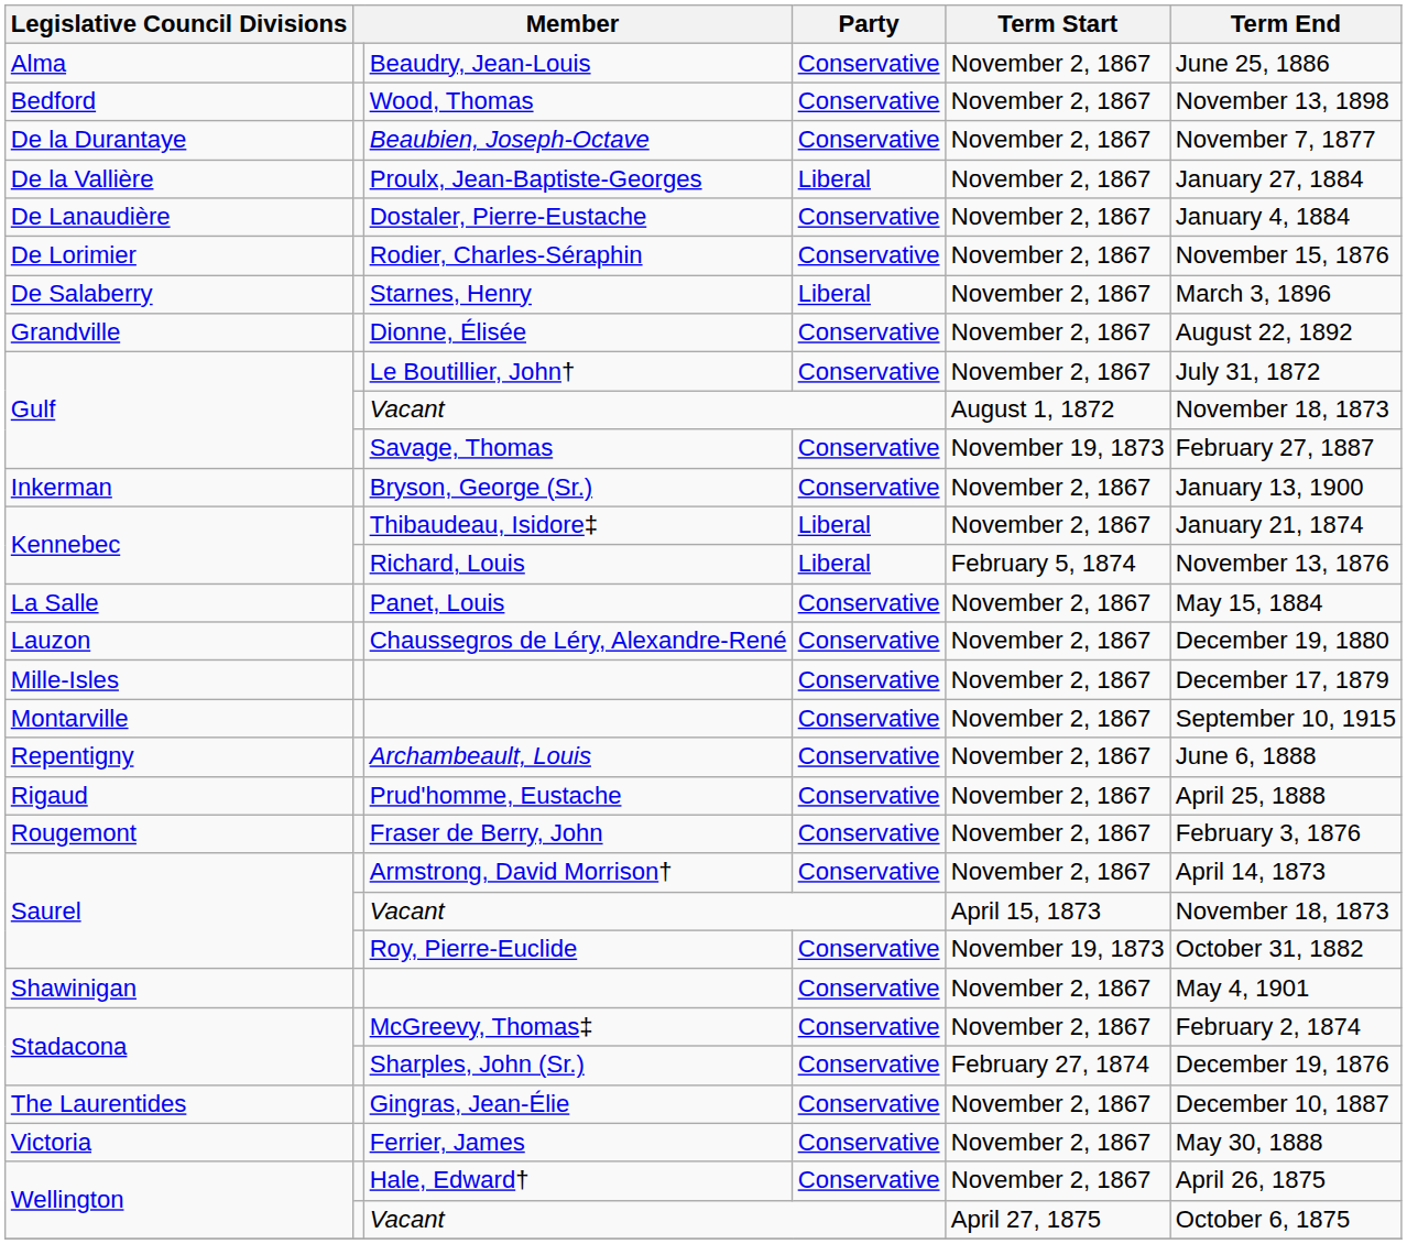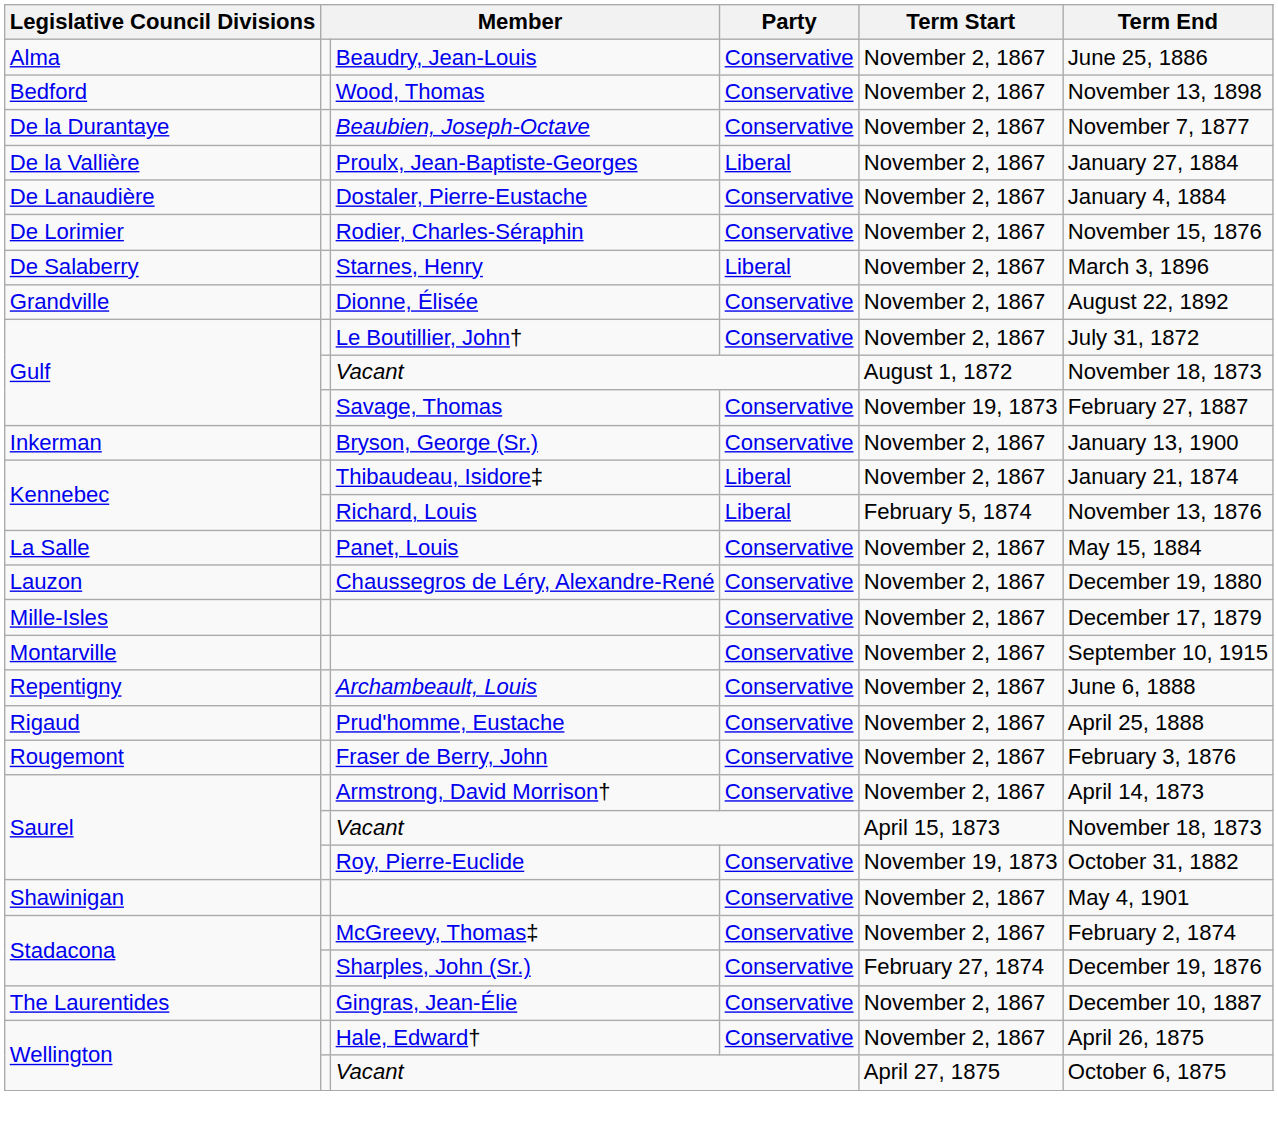 <table class="wikitable sortable">
 <tr>
 <th>Legislative Council Divisions</th>
 <th colspan="2">Member</th>
 <th>Party</th>
 <th data-sort-type=date>Term Start</th>
 <th data-sort-type=date>Term End</th>
 </tr>
 <tr>
 <td><a href='#'>Alma</a></td>
 <td></td>
 <td><a href='#'>Beaudry, Jean-Louis</a></td>
 <td><a href='#'>Conservative</a></td>
 <td>November 2, 1867</td>
 <td>June 25, 1886</td>
 </tr>
 <tr>
 <td><a href='#'>Bedford</a></td>
 <td></td>
 <td><a href='#'>Wood, Thomas</a></td>
 <td><a href='#'>Conservative</a></td>
 <td>November 2, 1867</td>
 <td>November 13, 1898</td>
 </tr>
 <tr>
 <td><a href='#'>De la Durantaye</a></td>
 <td></td>
 <td><em><a href='#'>Beaubien, Joseph-Octave</a></em></td>
 <td><a href='#'>Conservative</a></td>
 <td>November 2, 1867</td>
 <td>November 7, 1877</td>
 </tr>
 <tr>
 <td><a href='#'>De la Vallière</a></td>
 <td></td>
 <td><a href='#'>Proulx, Jean-Baptiste-Georges</a></td>
 <td><a href='#'>Liberal</a></td>
 <td>November 2, 1867</td>
 <td>January 27, 1884</td>
 </tr>
 <tr>
 <td><a href='#'>De Lanaudière</a></td>
 <td></td>
 <td><a href='#'>Dostaler, Pierre-Eustache</a></td>
 <td><a href='#'>Conservative</a></td>
 <td>November 2, 1867</td>
 <td>January 4, 1884</td>
 </tr>
 <tr>
 <td><a href='#'>De Lorimier</a></td>
 <td></td>
 <td><a href='#'>Rodier, Charles-Séraphin</a></td>
 <td><a href='#'>Conservative</a></td>
 <td>November 2, 1867</td>
 <td>November 15, 1876</td>
 </tr>
 <tr>
 <td><a href='#'>De Salaberry</a></td>
 <td></td>
 <td><a href='#'>Starnes, Henry</a></td>
 <td><a href='#'>Liberal</a></td>
 <td>November 2, 1867</td>
 <td>March 3, 1896</td>
 </tr>
 <tr>
 <td><a href='#'>Grandville</a></td>
 <td></td>
 <td><a href='#'>Dionne, Élisée</a></td>
 <td><a href='#'>Conservative</a></td>
 <td>November 2, 1867</td>
 <td>August 22, 1892</td>
 </tr>
 <tr>
 <td rowspan ="3"><a href='#'>Gulf</a></td>
 <td></td>
 <td><a href='#'>Le Boutillier, John</a>†</td>
 <td><a href='#'>Conservative</a></td>
 <td>November 2, 1867</td>
 <td>July 31, 1872</td>
 </tr>
 <tr>
 <td></td>
 <td colspan = "2"><em>Vacant</em></td>
 <td>August 1, 1872</td>
 <td>November 18, 1873</td>
 </tr>
 <tr>
 <td></td>
 <td><a href='#'>Savage, Thomas</a></td>
 <td><a href='#'>Conservative</a></td>
 <td>November 19, 1873</td>
 <td>February 27, 1887</td>
 </tr>
 <tr>
 <td><a href='#'>Inkerman</a></td>
 <td></td>
 <td><a href='#'>Bryson, George (Sr.)</a></td>
 <td><a href='#'>Conservative</a></td>
 <td>November 2, 1867</td>
 <td>January 13, 1900</td>
 </tr>
 <tr>
 <td rowspan = "2"><a href='#'>Kennebec</a></td>
 <td></td>
 <td><a href='#'>Thibaudeau, Isidore</a>‡</td>
 <td><a href='#'>Liberal</a></td>
 <td>November 2, 1867</td>
 <td>January 21, 1874</td>
 </tr>
 <tr>
 <td></td>
 <td><a href='#'>Richard, Louis</a></td>
 <td><a href='#'>Liberal</a></td>
 <td>February 5, 1874</td>
 <td>November 13, 1876</td>
 </tr>
 <tr>
 <td><a href='#'>La Salle</a></td>
 <td></td>
 <td><a href='#'>Panet, Louis</a></td>
 <td><a href='#'>Conservative</a></td>
 <td>November 2, 1867</td>
 <td>May 15, 1884</td>
 </tr>
 <tr>
 <td><a href='#'>Lauzon</a></td>
 <td></td>
 <td><a href='#'>Chaussegros de Léry, Alexandre-René</a></td>
 <td><a href='#'>Conservative</a></td>
 <td>November 2, 1867</td>
 <td>December 19, 1880</td>
 </tr>
 <tr>
 <td><a href='#'>Mille-Isles</a></td>
 <td></td>
 <td><em></em></td>
 <td><a href='#'>Conservative</a></td>
 <td>November 2, 1867</td>
 <td>December 17, 1879</td>
 </tr>
 <tr>
 <td><a href='#'>Montarville</a></td>
 <td></td>
 <td><strong><em></em></strong></td>
 <td><a href='#'>Conservative</a></td>
 <td>November 2, 1867</td>
 <td>September 10, 1915</td>
 </tr>
 <tr>
 <td><a href='#'>Repentigny</a></td>
 <td></td>
 <td><em><a href='#'>Archambeault, Louis</a></em></td>
 <td><a href='#'>Conservative</a></td>
 <td>November 2, 1867</td>
 <td>June 6, 1888</td>
 </tr>
 <tr>
 <td><a href='#'>Rigaud</a></td>
 <td></td>
 <td><a href='#'>Prud'homme, Eustache</a></td>
 <td><a href='#'>Conservative</a></td>
 <td>November 2, 1867</td>
 <td>April 25, 1888</td>
 </tr>
 <tr>
 <td><a href='#'>Rougemont</a></td>
 <td></td>
 <td><a href='#'>Fraser de Berry, John</a></td>
 <td><a href='#'>Conservative</a></td>
 <td>November 2, 1867</td>
 <td>February 3, 1876</td>
 </tr>
 <tr>
 <td rowspan = "3"><a href='#'>Saurel</a></td>
 <td></td>
 <td><a href='#'>Armstrong, David Morrison</a>†</td>
 <td><a href='#'>Conservative</a></td>
 <td>November 2, 1867</td>
 <td>April 14, 1873</td>
 </tr>
 <tr>
 <td></td>
 <td colspan = "2"><em>Vacant</em></td>
 <td>April 15, 1873</td>
 <td>November 18, 1873</td>
 </tr>
 <tr>
 <td></td>
 <td><a href='#'>Roy, Pierre-Euclide</a></td>
 <td><a href='#'>Conservative</a></td>
 <td>November 19, 1873</td>
 <td>October 31, 1882</td>
 </tr>
 <tr>
 <td><a href='#'>Shawinigan</a></td>
 <td></td>
 <td><em></em></td>
 <td><a href='#'>Conservative</a></td>
 <td>November 2, 1867</td>
 <td>May 4, 1901</td>
 </tr>
 <tr>
 <td rowspan = "2"><a href='#'>Stadacona</a></td>
 <td></td>
 <td><a href='#'>McGreevy, Thomas</a>‡</td>
 <td><a href='#'>Conservative</a></td>
 <td>November 2, 1867</td>
 <td>February 2, 1874</td>
 </tr>
 <tr>
 <td></td>
 <td><a href='#'>Sharples, John (Sr.)</a></td>
 <td><a href='#'>Conservative</a></td>
 <td>February 27, 1874</td>
 <td>December 19, 1876</td>
 </tr>
 <tr>
 <td><a href='#'>The Laurentides</a></td>
 <td></td>
 <td><a href='#'>Gingras, Jean-Élie</a></td>
 <td><a href='#'>Conservative</a></td>
 <td>November 2, 1867</td>
 <td>December 10, 1887</td>
 </tr>
 <tr>
-<td><a href='#'>Victoria</a></td>
-<td></td>
-<td><a href='#'>Ferrier, James</a></td>
-<td><a href='#'>Conservative</a></td>
-<td>November 2, 1867</td>
-<td>May 30, 1888</td>
-</tr>
-<tr>
 <td rowspan = "2"><a href='#'>Wellington</a></td>
 <td></td>
 <td><a href='#'>Hale, Edward</a>†</td>
 <td><a href='#'>Conservative</a></td>
 <td>November 2, 1867</td>
 <td>April 26, 1875</td>
 </tr>
 <tr>
 <td></td>
 <td colspan = "2"><em>Vacant</em></td>
 <td>April 27, 1875</td>
 <td>October 6, 1875</td>
 </tr>
 <tr>
 </tr>
 </table>
